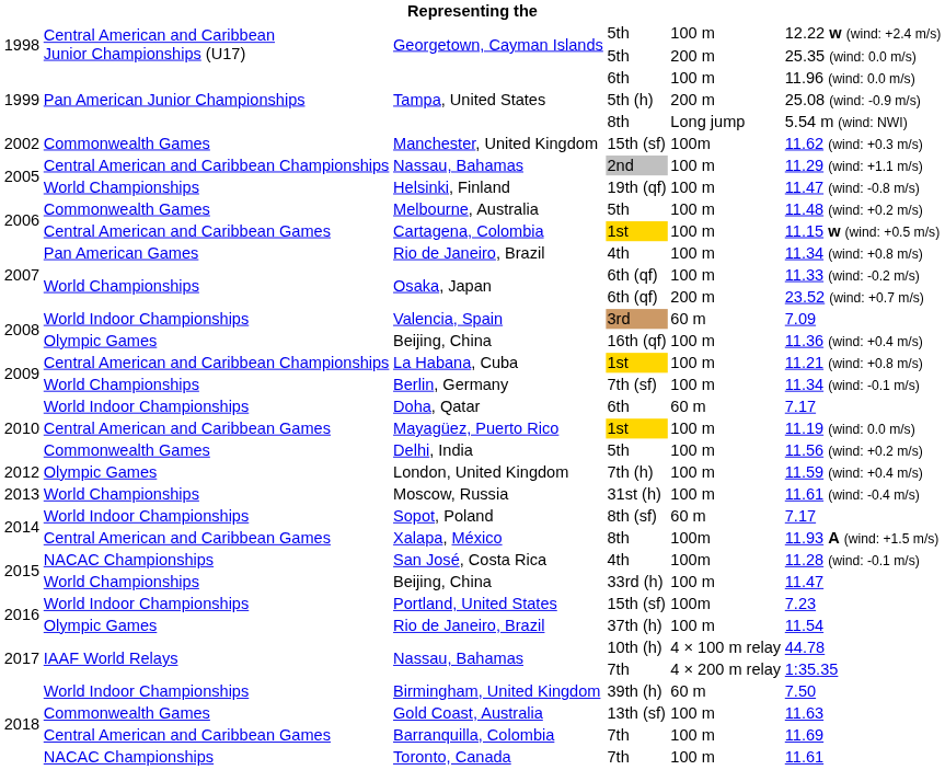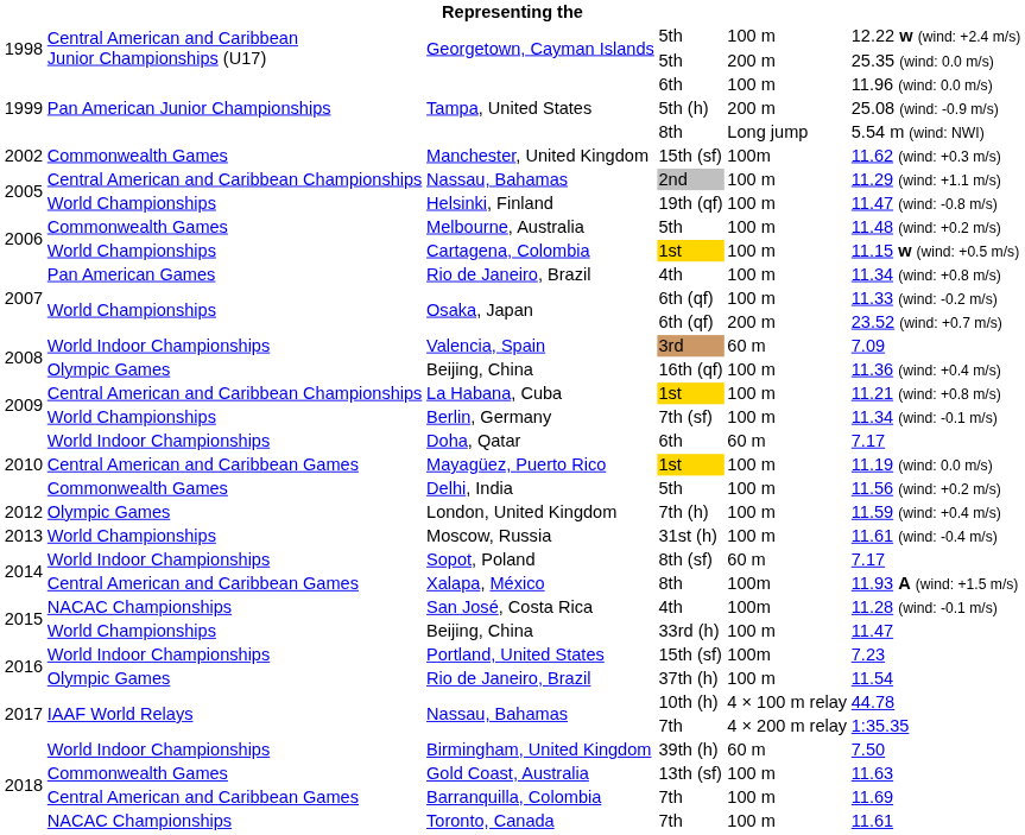 <table>
 <tr>
 <th colspan="6">Representing the </th>
 </tr>
 <tr>
 <td rowspan=2>1998</td>
 <td rowspan=2><a href='#'>Central American and Caribbean<br>Junior Championships</a> (U17)</td>
 <td rowspan=2><a href='#'>Georgetown, Cayman Islands</a></td>
 <td>5th</td>
 <td>100 m</td>
 <td>12.22 <strong>w</strong> <small>(wind: +2.4 m/s)</small></td>
 </tr>
 <tr>
 <td>5th</td>
 <td>200 m</td>
 <td>25.35 <small>(wind: 0.0 m/s)</small></td>
 </tr>
 <tr>
 <td rowspan=3>1999</td>
 <td rowspan=3><a href='#'>Pan American Junior Championships</a></td>
 <td rowspan=3><a href='#'>Tampa</a>, United States</td>
 <td>6th</td>
 <td>100 m</td>
 <td>11.96 <small>(wind: 0.0 m/s)</small></td>
 </tr>
 <tr>
 <td>5th (h)</td>
 <td>200 m</td>
 <td>25.08 <small>(wind: -0.9 m/s)</small></td>
 </tr>
 <tr>
 <td>8th</td>
 <td>Long jump</td>
 <td>5.54 m <small>(wind: NWI)</small></td>
 </tr>
 <tr>
 <td>2002</td>
 <td><a href='#'>Commonwealth Games</a></td>
 <td><a href='#'>Manchester</a>, United Kingdom</td>
 <td>15th (sf)</td>
 <td>100m</td>
 <td><a href='#'>11.62</a> <small>(wind: +0.3 m/s)</small></td>
 </tr>
 <tr>
 <td rowspan=2>2005</td>
 <td><a href='#'>Central American and Caribbean Championships</a></td>
 <td><a href='#'>Nassau, Bahamas</a></td>
 <td bgcolor=silver>2nd</td>
 <td>100 m</td>
 <td><a href='#'>11.29</a> <small>(wind: +1.1 m/s)</small></td>
 </tr>
 <tr>
 <td><a href='#'>World Championships</a></td>
 <td><a href='#'>Helsinki</a>, Finland</td>
 <td>19th (qf)</td>
 <td>100 m</td>
 <td><a href='#'>11.47</a> <small>(wind: -0.8 m/s)</small></td>
 </tr>
 <tr>
 <td rowspan=2>2006</td>
 <td><a href='#'>Commonwealth Games</a></td>
 <td><a href='#'>Melbourne</a>, Australia</td>
 <td>5th</td>
 <td>100 m</td>
 <td><a href='#'>11.48</a> <small>(wind: +0.2 m/s)</small></td>
 </tr>
 <tr>
-<td><a href='#'>Central American and Caribbean Games</a></td>
+<td><a href='#'>World Championships</a></td>
 <td><a href='#'>Cartagena, Colombia</a></td>
 <td bgcolor=gold>1st</td>
 <td>100 m</td>
 <td><a href='#'>11.15</a> <strong>w</strong> <small>(wind: +0.5 m/s)</small></td>
 </tr>
 <tr>
 <td rowspan=3>2007</td>
 <td><a href='#'>Pan American Games</a></td>
 <td><a href='#'>Rio de Janeiro</a>, Brazil</td>
 <td>4th</td>
 <td>100 m</td>
 <td><a href='#'>11.34</a> <small>(wind: +0.8 m/s)</small></td>
 </tr>
 <tr>
 <td rowspan=2><a href='#'>World Championships</a></td>
 <td rowspan=2><a href='#'>Osaka</a>, Japan</td>
 <td>6th (qf)</td>
 <td>100 m</td>
 <td><a href='#'>11.33</a> <small>(wind: -0.2 m/s)</small></td>
 </tr>
 <tr>
 <td>6th (qf)</td>
 <td>200 m</td>
 <td><a href='#'>23.52</a> <small>(wind: +0.7 m/s)</small></td>
 </tr>
 <tr>
 <td rowspan=2>2008</td>
 <td><a href='#'>World Indoor Championships</a></td>
 <td><a href='#'>Valencia, Spain</a></td>
 <td bgcolor="cc9966">3rd</td>
 <td>60 m</td>
 <td><a href='#'>7.09</a></td>
 </tr>
 <tr>
 <td><a href='#'>Olympic Games</a></td>
 <td>Beijing, China</td>
 <td>16th (qf)</td>
 <td>100 m</td>
 <td><a href='#'>11.36</a> <small>(wind: +0.4 m/s)</small></td>
 </tr>
 <tr>
 <td rowspan=2>2009</td>
 <td><a href='#'>Central American and Caribbean Championships</a></td>
 <td><a href='#'>La Habana</a>, Cuba</td>
 <td bgcolor=gold>1st</td>
 <td>100 m</td>
 <td><a href='#'>11.21</a> <small>(wind: +0.8 m/s)</small></td>
 </tr>
 <tr>
 <td><a href='#'>World Championships</a></td>
 <td><a href='#'>Berlin</a>, Germany</td>
 <td>7th (sf)</td>
 <td>100 m</td>
 <td><a href='#'>11.34</a> <small>(wind: -0.1 m/s)</small></td>
 </tr>
 <tr>
 <td rowspan=3>2010</td>
 <td><a href='#'>World Indoor Championships</a></td>
 <td><a href='#'>Doha</a>, Qatar</td>
 <td>6th</td>
 <td>60 m</td>
 <td><a href='#'>7.17</a></td>
 </tr>
 <tr>
 <td><a href='#'>Central American and Caribbean Games</a></td>
 <td><a href='#'>Mayagüez, Puerto Rico</a></td>
 <td bgcolor=gold>1st</td>
 <td>100 m</td>
 <td><a href='#'>11.19</a> <small>(wind: 0.0 m/s)</small></td>
 </tr>
 <tr>
 <td><a href='#'>Commonwealth Games</a></td>
 <td><a href='#'>Delhi</a>, India</td>
 <td>5th</td>
 <td>100 m</td>
 <td><a href='#'>11.56</a> <small>(wind: +0.2 m/s)</small></td>
 </tr>
 <tr>
 <td>2012</td>
 <td><a href='#'>Olympic Games</a></td>
 <td>London, United Kingdom</td>
 <td>7th (h)</td>
 <td>100 m</td>
 <td><a href='#'>11.59</a> <small>(wind: +0.4 m/s)</small></td>
 </tr>
 <tr>
 <td>2013</td>
 <td><a href='#'>World Championships</a></td>
 <td>Moscow, Russia</td>
 <td>31st (h)</td>
 <td>100 m</td>
 <td><a href='#'>11.61</a> <small>(wind: -0.4 m/s)</small></td>
 </tr>
 <tr>
 <td rowspan=2>2014</td>
 <td><a href='#'>World Indoor Championships</a></td>
 <td><a href='#'>Sopot</a>, Poland</td>
 <td>8th (sf)</td>
 <td>60 m</td>
 <td><a href='#'>7.17</a></td>
 </tr>
 <tr>
 <td><a href='#'>Central American and Caribbean Games</a></td>
 <td><a href='#'>Xalapa</a>, <a href='#'>México</a></td>
 <td>8th</td>
 <td>100m</td>
 <td><a href='#'>11.93</a>  <strong>A</strong> <small>(wind: +1.5 m/s)</small></td>
 </tr>
 <tr>
 <td rowspan=2>2015</td>
 <td><a href='#'>NACAC Championships</a></td>
 <td><a href='#'>San José</a>, Costa Rica</td>
 <td>4th</td>
 <td>100m</td>
 <td><a href='#'>11.28</a> <small>(wind: -0.1 m/s)</small></td>
 </tr>
 <tr>
 <td><a href='#'>World Championships</a></td>
 <td>Beijing, China</td>
 <td>33rd (h)</td>
 <td>100 m</td>
 <td><a href='#'>11.47</a></td>
 </tr>
 <tr>
 <td rowspan=2>2016</td>
 <td><a href='#'>World Indoor Championships</a></td>
 <td><a href='#'>Portland, United States</a></td>
 <td>15th (sf)</td>
 <td>100m</td>
 <td><a href='#'>7.23</a></td>
 </tr>
 <tr>
 <td><a href='#'>Olympic Games</a></td>
 <td><a href='#'>Rio de Janeiro, Brazil</a></td>
 <td>37th (h)</td>
 <td>100 m</td>
 <td><a href='#'>11.54</a></td>
 </tr>
 <tr>
 <td rowspan=2>2017</td>
 <td rowspan=2><a href='#'>IAAF World Relays</a></td>
 <td rowspan=2><a href='#'>Nassau, Bahamas</a></td>
 <td>10th (h)</td>
 <td>4 × 100 m relay</td>
 <td><a href='#'>44.78</a></td>
 </tr>
 <tr>
 <td>7th</td>
 <td>4 × 200 m relay</td>
 <td><a href='#'>1:35.35</a></td>
 </tr>
 <tr>
 <td rowspan=4>2018</td>
 <td><a href='#'>World Indoor Championships</a></td>
 <td><a href='#'>Birmingham, United Kingdom</a></td>
 <td>39th (h)</td>
 <td>60 m</td>
 <td><a href='#'>7.50</a></td>
 </tr>
 <tr>
 <td><a href='#'>Commonwealth Games</a></td>
 <td><a href='#'>Gold Coast, Australia</a></td>
 <td>13th (sf)</td>
 <td>100 m</td>
 <td><a href='#'>11.63</a></td>
 </tr>
 <tr>
 <td><a href='#'>Central American and Caribbean Games</a></td>
 <td><a href='#'>Barranquilla, Colombia</a></td>
 <td>7th</td>
 <td>100 m</td>
 <td><a href='#'>11.69</a></td>
 </tr>
 <tr>
 <td><a href='#'>NACAC Championships</a></td>
 <td><a href='#'>Toronto, Canada</a></td>
 <td>7th</td>
 <td>100 m</td>
 <td><a href='#'>11.61</a></td>
 </tr>
 </table>
